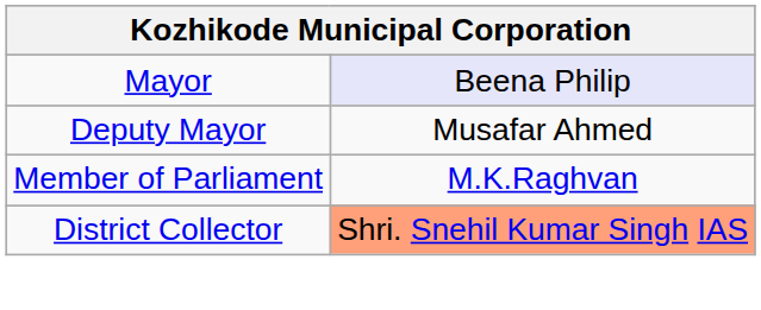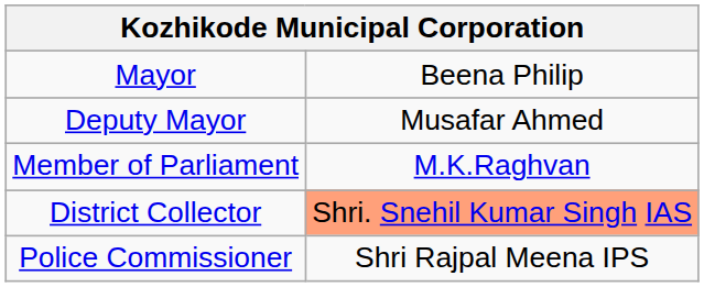 <table class="wikitable" style="float:center; text-align:center; margin:0 0 0 1em;">
 <tr>
 <th colspan="2">Kozhikode Municipal Corporation</th>
 </tr>
 <tr>
 <td><a href='#'>Mayor</a></td>
-<td style="background: lavender;">Beena Philip</td>
+<td>Beena Philip</td>
 </tr>
 <tr>
 <td><a href='#'>Deputy Mayor</a></td>
 <td>Musafar Ahmed</td>
 </tr>
 <tr>
 <td><a href='#'>Member of Parliament</a></td>
 <td><a href='#'>M.K.Raghvan</a></td>
 </tr>
 <tr>
 <td><a href='#'>District Collector</a></td>
 <td style="background: lightsalmon;">Shri. <a href='#'>Snehil Kumar Singh</a> <a href='#'>IAS</a></td>
 </tr>
+<tr>
+<td><a href='#'>Police Commissioner</a></td>
+<td>Shri Rajpal Meena IPS</td>
+</tr>
 </table>
